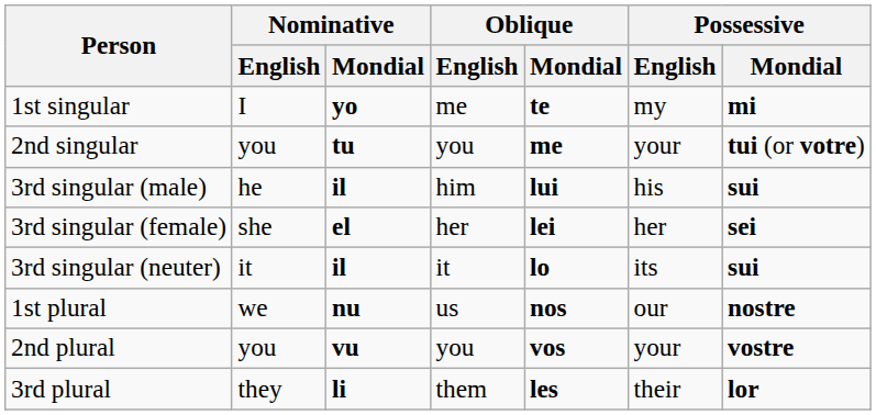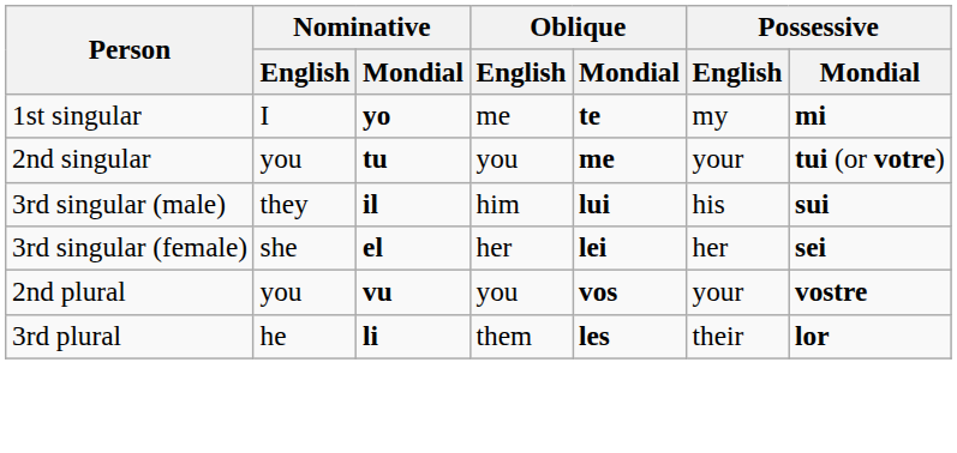 <table class="wikitable">
 <tr>
 <th rowspan=2>Person</th>
 <th colspan=2>Nominative</th>
 <th colspan=2>Oblique</th>
 <th colspan=2>Possessive</th>
 </tr>
 <tr>
 <th>English</th>
 <th>Mondial</th>
 <th>English</th>
 <th>Mondial</th>
 <th>English</th>
 <th>Mondial</th>
 </tr>
 <tr>
 <td>1st singular</td>
 <td>I</td>
 <td><strong>yo</strong></td>
 <td>me</td>
 <td><strong>te</strong></td>
 <td>my</td>
 <td><strong>mi</strong></td>
 </tr>
 <tr>
 <td>2nd singular</td>
 <td>you</td>
 <td><strong>tu</strong></td>
 <td>you</td>
 <td><strong>me</strong></td>
 <td>your</td>
 <td><strong>tui</strong> (or <strong>votre</strong>)</td>
 </tr>
 <tr>
 <td>3rd singular (male)</td>
-<td>he</td>
+<td>they</td>
 <td><strong>il</strong></td>
 <td>him</td>
 <td><strong>lui</strong></td>
 <td>his</td>
 <td><strong>sui</strong></td>
 </tr>
 <tr>
 <td>3rd singular (female)</td>
 <td>she</td>
 <td><strong>el</strong></td>
 <td>her</td>
 <td><strong>lei</strong></td>
 <td>her</td>
 <td><strong>sei</strong></td>
 </tr>
 <tr>
-<td>3rd singular (neuter)</td>
-<td>it</td>
-<td><strong>il</strong></td>
-<td>it</td>
-<td><strong>lo</strong></td>
-<td>its</td>
-<td><strong>sui</strong></td>
-</tr>
-<tr>
-<td>1st plural</td>
-<td>we</td>
-<td><strong>nu</strong></td>
-<td>us</td>
-<td><strong>nos</strong></td>
-<td>our</td>
-<td><strong>nostre</strong></td>
-</tr>
-<tr>
 <td>2nd plural</td>
 <td>you</td>
 <td><strong>vu</strong></td>
 <td>you</td>
 <td><strong>vos</strong></td>
 <td>your</td>
 <td><strong>vostre</strong></td>
 </tr>
 <tr>
 <td>3rd plural</td>
-<td>they</td>
+<td>he</td>
 <td><strong>li</strong></td>
 <td>them</td>
 <td><strong>les</strong></td>
 <td>their</td>
 <td><strong>lor</strong></td>
 </tr>
 </table>
